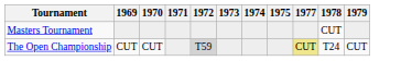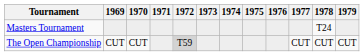 <table class="wikitable" style="font-size:95%;text-align:center;">
 <tr>
 <th>Tournament</th>
 <th>1969</th>
 <th>1970</th>
 <th>1971</th>
 <th>1972</th>
 <th>1973</th>
 <th>1974</th>
 <th>1975</th>
+<th>1976</th>
 <th>1977</th>
 <th>1978</th>
 <th>1979</th>
 </tr>
 <tr>
 <td align=left><a href='#'>Masters Tournament</a></td>
 <td style="background:#eeeeee;"></td>
 <td style="background:#eeeeee;"></td>
 <td style="background:#eeeeee;"></td>
 <td style="background:#eeeeee;"></td>
 <td style="background:#eeeeee;"></td>
 <td style="background:#eeeeee;"></td>
 <td style="background:#eeeeee;"></td>
 <td style="background:#eeeeee;"></td>
-<td>CUT</td>
+<td style="background:#eeeeee;"></td>
+<td>T24</td>
 <td style="background:#eeeeee;"></td>
 </tr>
 <tr>
 <td align=left><a href='#'>The Open Championship</a></td>
 <td>CUT</td>
 <td>CUT</td>
 <td style="background:#eeeeee;"></td>
 <td style="background: lightgrey;">T59</td>
 <td style="background:#eeeeee;"></td>
 <td style="background:#eeeeee;"></td>
 <td style="background:#eeeeee;"></td>
-<td style="background: khaki;">CUT</td>
-<td>T24</td>
+<td style="background:#eeeeee;"></td>
+<td>CUT</td>
+<td>CUT</td>
 <td>CUT</td>
 </tr>
 </table>
